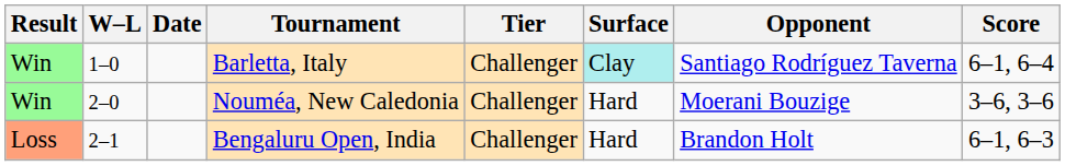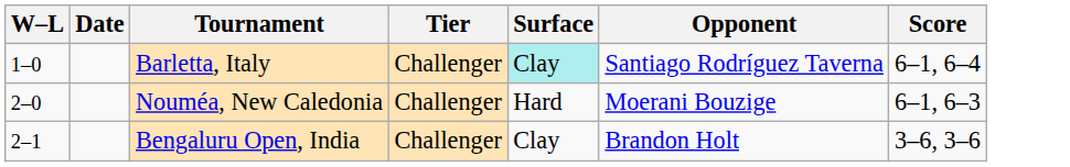 <table class="sortable wikitable">
 <tr>
-<th>Result</th>
 <th class="unsortable">W–L</th>
 <th>Date</th>
 <th>Tournament</th>
 <th>Tier</th>
 <th>Surface</th>
 <th>Opponent</th>
 <th class="unsortable">Score</th>
 </tr>
 <tr>
-<td bgcolor=98FB98>Win</td>
 <td><small>1–0</small></td>
 <td><a href='#'></a></td>
 <td style="background:moccasin;"><a href='#'>Barletta</a>, Italy</td>
 <td style="background:moccasin;">Challenger</td>
 <td style="background: paleturquoise;">Clay</td>
 <td> <a href='#'>Santiago Rodríguez Taverna</a></td>
 <td>6–1, 6–4</td>
 </tr>
 <tr>
-<td bgcolor=98FB98>Win</td>
 <td><small>2–0</small></td>
 <td><a href='#'></a></td>
 <td style="background:moccasin;"><a href='#'>Nouméa</a>, New Caledonia</td>
 <td style="background:moccasin;">Challenger</td>
 <td>Hard</td>
 <td> <a href='#'>Moerani Bouzige</a></td>
-<td>3–6, 3–6</td>
+<td>6–1, 6–3</td>
 </tr>
 <tr>
-<td bgcolor= FFAO7A>Loss</td>
 <td><small>2–1</small></td>
 <td><a href='#'></a></td>
 <td bgcolor=moccasin><a href='#'>Bengaluru Open</a>, India</td>
 <td bgcolor=moccasin>Challenger</td>
-<td>Hard</td>
+<td>Clay</td>
 <td> <a href='#'>Brandon Holt</a></td>
-<td>6–1, 6–3</td>
+<td>3–6, 3–6</td>
 </tr>
 </table>
